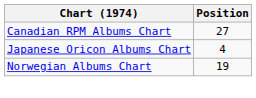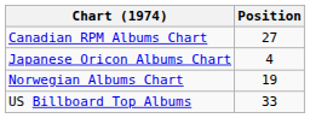 <table class="wikitable sortable" style="text-align:center;">
 <tr>
 <th>Chart (1974)</th>
 <th>Position</th>
 </tr>
 <tr>
 <td align="left"><a href='#'>Canadian RPM Albums Chart</a></td>
 <td>27</td>
 </tr>
 <tr>
 <td align="left"><a href='#'>Japanese Oricon Albums Chart</a></td>
 <td>4</td>
 </tr>
 <tr>
 <td align="left"><a href='#'>Norwegian Albums Chart</a></td>
 <td>19</td>
 </tr>
+<tr>
+<td align="left">US <a href='#'>Billboard Top Albums</a></td>
+<td>33</td>
+</tr>
 </table>
